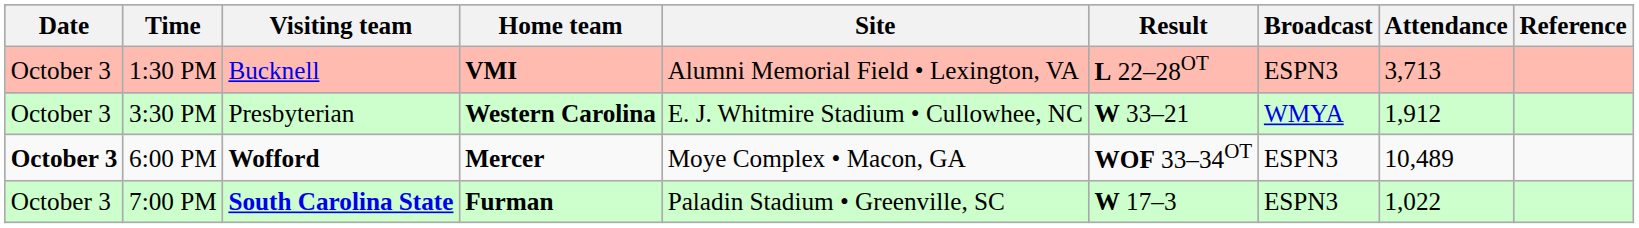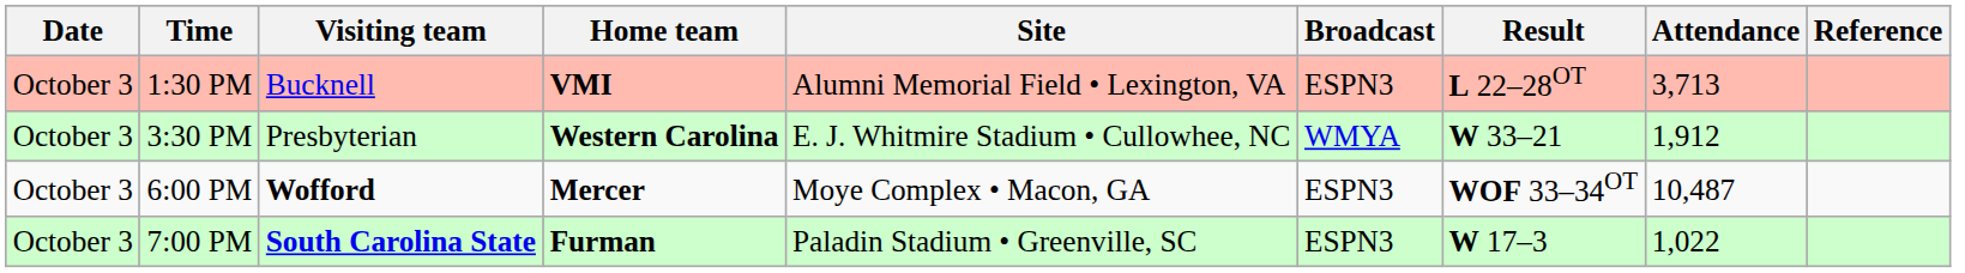 <table class="wikitable" style="font-size:95%;">
 <tr>
 <th>Date</th>
 <th>Time</th>
 <th>Visiting team</th>
 <th>Home team</th>
 <th>Site</th>
+<th>Broadcast</th>
 <th>Result</th>
-<th>Broadcast</th>
 <th>Attendance</th>
 <th class="unsortable">Reference</th>
 </tr>
 <tr bgcolor=ffbbb>
 <td>October 3</td>
 <td>1:30 PM</td>
 <td><a href='#'>Bucknell</a></td>
 <td><strong>VMI</strong></td>
 <td>Alumni Memorial Field • Lexington, VA</td>
+<td>ESPN3</td>
 <td><strong>L</strong> 22–28<sup>OT</sup></td>
-<td>ESPN3</td>
 <td>3,713</td>
 <td></td>
 </tr>
 <tr bgcolor=ccffcc>
 <td>October 3</td>
 <td>3:30 PM</td>
 <td>Presbyterian</td>
 <td><strong>Western Carolina</strong></td>
 <td>E. J. Whitmire Stadium • Cullowhee, NC</td>
+<td><a href='#'>WMYA</a></td>
 <td><strong>W</strong> 33–21</td>
-<td><a href='#'>WMYA</a></td>
 <td>1,912</td>
 <td></td>
 </tr>
 <tr bgcolor=>
-<td><strong>October 3</strong></td>
+<td>October 3</td>
 <td>6:00 PM</td>
 <td><strong>Wofford</strong></td>
 <td><strong>Mercer</strong></td>
 <td>Moye Complex • Macon, GA</td>
+<td>ESPN3</td>
 <td><strong>WOF</strong> 33–34<sup>OT</sup></td>
-<td>ESPN3</td>
-<td>10,489</td>
+<td>10,487</td>
 <td></td>
 </tr>
 <tr bgcolor=ccffcc>
 <td>October 3</td>
 <td>7:00 PM</td>
 <td><strong><a href='#'>South Carolina State</a></strong></td>
 <td><strong>Furman</strong></td>
 <td>Paladin Stadium • Greenville, SC</td>
+<td>ESPN3</td>
 <td><strong>W</strong> 17–3</td>
-<td>ESPN3</td>
 <td>1,022</td>
 <td></td>
 </tr>
 </table>
